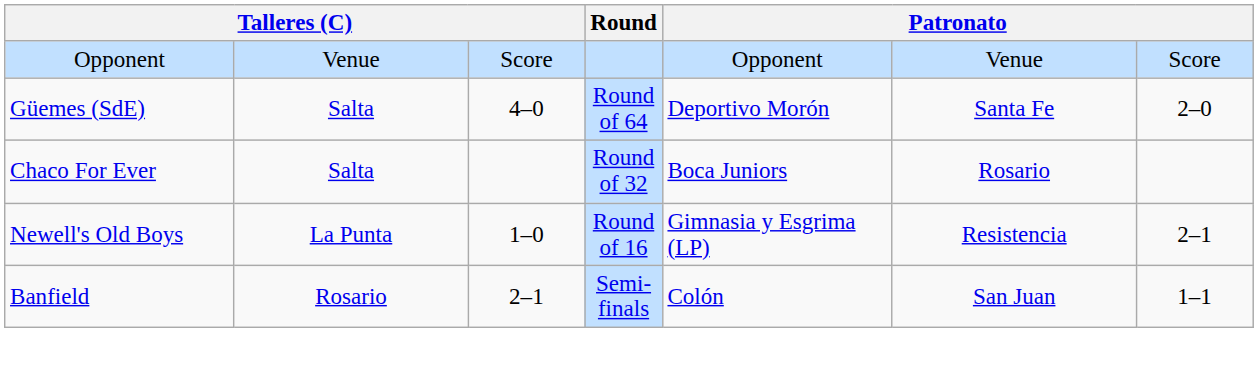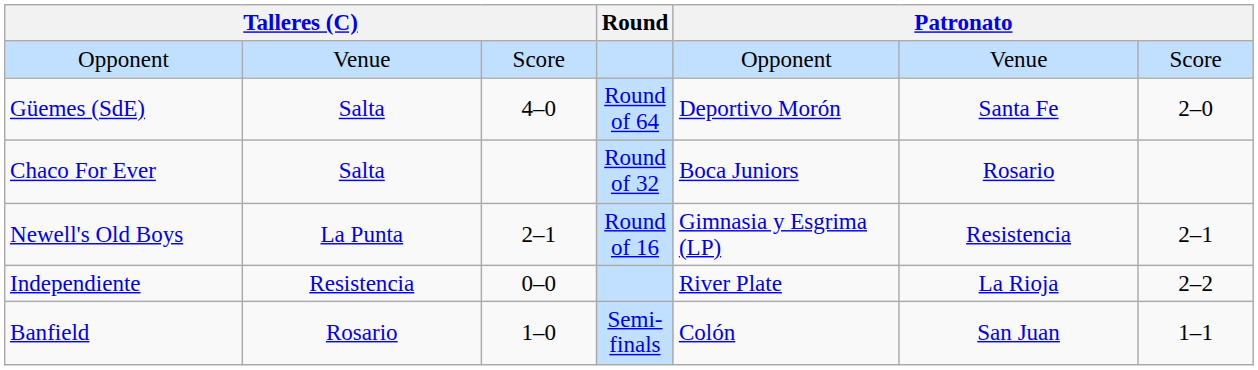 <table class="wikitable" style="text-align: center;">
 <tr>
 <th colspan=3><a href='#'>Talleres (C)</a></th>
 <th width=>Round</th>
 <th colspan=3><a href='#'>Patronato</a></th>
 </tr>
 <tr bgcolor=#c1e0ff>
 <td width= 190px>Opponent</td>
 <td width= 200px>Venue</td>
 <td width= 90px>Score</td>
 <td width=></td>
 <td width= 190px>Opponent</td>
 <td width= 200px>Venue</td>
 <td width= 90px>Score</td>
 </tr>
 <tr>
 <td align=left><a href='#'>Güemes (SdE)</a></td>
 <td><a href='#'>Salta</a></td>
 <td>4–0</td>
 <td bgcolor=#c1e0ff><a href='#'>Round of 64</a></td>
 <td align=left><a href='#'>Deportivo Morón</a></td>
 <td><a href='#'>Santa Fe</a></td>
 <td>2–0</td>
 </tr>
 <tr>
 <td align=left><a href='#'>Chaco For Ever</a></td>
 <td><a href='#'>Salta</a></td>
 <td></td>
 <td bgcolor=#c1e0ff><a href='#'>Round of 32</a></td>
 <td align=left><a href='#'>Boca Juniors</a></td>
 <td><a href='#'>Rosario</a></td>
 <td></td>
 </tr>
 <tr>
 <td align=left><a href='#'>Newell's Old Boys</a></td>
 <td><a href='#'>La Punta</a></td>
-<td>1–0</td>
+<td>2–1</td>
 <td bgcolor=#c1e0ff><a href='#'>Round of 16</a></td>
 <td align=left><a href='#'>Gimnasia y Esgrima (LP)</a></td>
 <td><a href='#'>Resistencia</a></td>
 <td>2–1</td>
 </tr>
 <tr>
+<td align=left><a href='#'>Independiente</a></td>
+<td><a href='#'>Resistencia</a></td>
+<td>0–0 </td>
+<td bgcolor=#c1e0ff><a href='#'></a></td>
+<td align=left><a href='#'>River Plate</a></td>
+<td><a href='#'>La Rioja</a></td>
+<td>2–2 </td>
+</tr>
+<tr>
 <td align=left><a href='#'>Banfield</a></td>
 <td><a href='#'>Rosario</a></td>
-<td>2–1</td>
+<td>1–0</td>
 <td bgcolor=#c1e0ff><a href='#'>Semi-finals</a></td>
 <td align=left><a href='#'>Colón</a></td>
 <td><a href='#'>San Juan</a></td>
 <td>1–1 </td>
 </tr>
 </table>
